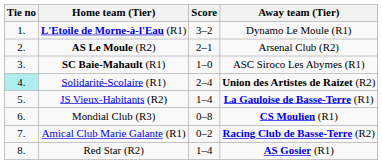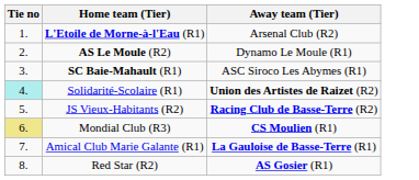 <table class="wikitable" style="text-align: center">
 <tr>
 <th>Tie no</th>
 <th>Home team (Tier)</th>
-<th>Score</th>
 <th>Away team (Tier)</th>
 </tr>
 <tr>
 <td>1.</td>
 <td> <strong><a href='#'>L'Etoile de Morne-à-l'Eau</a></strong> (R1)</td>
-<td>3–2</td>
-<td>Dynamo Le Moule (R1) </td>
+<td>Arsenal Club (R2) </td>
 </tr>
 <tr>
 <td>2.</td>
 <td> <strong>AS Le Moule</strong> (R2)</td>
-<td>2–1</td>
-<td>Arsenal Club (R2) </td>
+<td>Dynamo Le Moule (R1) </td>
 </tr>
 <tr>
 <td>3.</td>
 <td> <strong>SC Baie-Mahault</strong> (R1)</td>
-<td>1–0</td>
 <td>ASC Siroco Les Abymes (R1) </td>
 </tr>
 <tr>
 <td style="background: paleturquoise;">4.</td>
 <td> <a href='#'>Solidarité-Scolaire</a> (R1)</td>
-<td>2–4</td>
 <td><strong>Union des Artistes de Raizet</strong> (R2) </td>
 </tr>
 <tr>
 <td>5.</td>
 <td> <a href='#'>JS Vieux-Habitants</a> (R2)</td>
-<td>1–4</td>
-<td><strong><a href='#'>La Gauloise de Basse-Terre</a></strong> (R1) </td>
+<td><strong><a href='#'>Racing Club de Basse-Terre</a></strong> (R2) </td>
 </tr>
 <tr>
-<td>6.</td>
+<td style="background: khaki;">6.</td>
 <td> Mondial Club (R3)</td>
-<td>0–8</td>
 <td><strong><a href='#'>CS Moulien</a></strong> (R1) </td>
 </tr>
 <tr>
 <td>7.</td>
 <td> <a href='#'>Amical Club Marie Galante</a> (R1)</td>
-<td>0–2</td>
-<td><strong><a href='#'>Racing Club de Basse-Terre</a></strong> (R2) </td>
+<td><strong><a href='#'>La Gauloise de Basse-Terre</a></strong> (R1) </td>
 </tr>
 <tr>
 <td>8.</td>
 <td> Red Star (R2)</td>
-<td>1–4</td>
 <td><strong><a href='#'>AS Gosier</a></strong> (R1) </td>
 </tr>
 </table>
